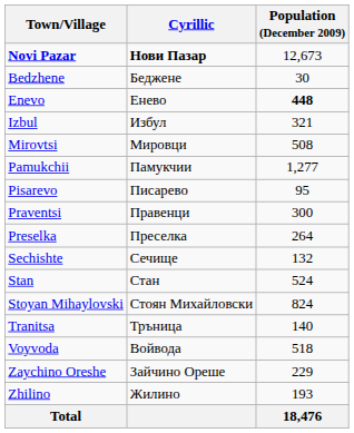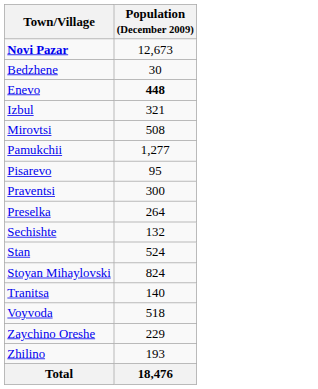 <table class="wikitable sortable">
 <tr>
 <th>Town/Village</th>
-<th><a href='#'>Cyrillic</a></th>
 <th>Population<br><small>(December 2009)</small></th>
 </tr>
 <tr>
 <td><strong><a href='#'>Novi Pazar</a></strong></td>
-<td><strong>Нови Пазар</strong></td>
 <td align="center">12,673</td>
 </tr>
 <tr>
 <td><a href='#'>Bedzhene</a></td>
-<td>Беджене</td>
 <td align="center">30</td>
 </tr>
 <tr>
 <td><a href='#'>Enevo</a></td>
-<td>Енево</td>
 <td align="center"><strong>448</strong></td>
 </tr>
 <tr>
 <td><a href='#'>Izbul</a></td>
-<td>Избул</td>
 <td align="center">321</td>
 </tr>
 <tr>
 <td><a href='#'>Mirovtsi</a></td>
-<td>Мировци</td>
 <td align="center">508</td>
 </tr>
 <tr>
 <td><a href='#'>Pamukchii</a></td>
-<td>Памукчии</td>
 <td align="center">1,277</td>
 </tr>
 <tr>
 <td><a href='#'>Pisarevo</a></td>
-<td>Писарево</td>
 <td align="center">95</td>
 </tr>
 <tr>
 <td><a href='#'>Praventsi</a></td>
-<td>Правенци</td>
 <td align="center">300</td>
 </tr>
 <tr>
 <td><a href='#'>Preselka</a></td>
-<td>Преселка</td>
 <td align="center">264</td>
 </tr>
 <tr>
 <td><a href='#'>Sechishte</a></td>
-<td>Сечище</td>
 <td align="center">132</td>
 </tr>
 <tr>
 <td><a href='#'>Stan</a></td>
-<td>Стан</td>
 <td align="center">524</td>
 </tr>
 <tr>
 <td><a href='#'>Stoyan Mihaylovski</a></td>
-<td>Стоян Михайловски</td>
 <td align="center">824</td>
 </tr>
 <tr>
 <td><a href='#'>Tranitsa</a></td>
-<td>Тръница</td>
 <td align="center">140</td>
 </tr>
 <tr>
 <td><a href='#'>Voyvoda</a></td>
-<td>Войвода</td>
 <td align="center">518</td>
 </tr>
 <tr>
 <td><a href='#'>Zaychino Oreshe</a></td>
-<td>Зайчино Ореше</td>
 <td align="center">229</td>
 </tr>
 <tr>
 <td><a href='#'>Zhilino</a></td>
-<td>Жилино</td>
 <td align="center">193</td>
 </tr>
 <tr>
 <th>Total</th>
-<th></th>
 <th align="center">18,476</th>
 </tr>
 </table>
